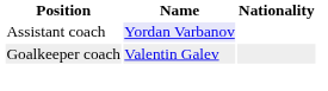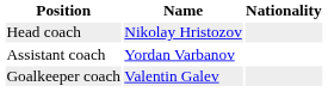 <table class="toccolours">
 <tr>
 <th bgcolor=>Position</th>
 <th bgcolor=>Name</th>
 <th bgcolor=>Nationality</th>
 </tr>
+<tr style="background:#eee;">
+<td>Head coach</td>
+<td><a href='#'>Nikolay Hristozov</a></td>
+<td></td>
+</tr>
 <tr>
 <td>Assistant coach</td>
-<td style="background: lavender;"><a href='#'>Yordan Varbanov</a></td>
+<td><a href='#'>Yordan Varbanov</a></td>
 <td></td>
 </tr>
 <tr style="background:#eee;">
 <td>Goalkeeper coach</td>
 <td><a href='#'>Valentin Galev</a></td>
 <td></td>
 </tr>
 </table>
